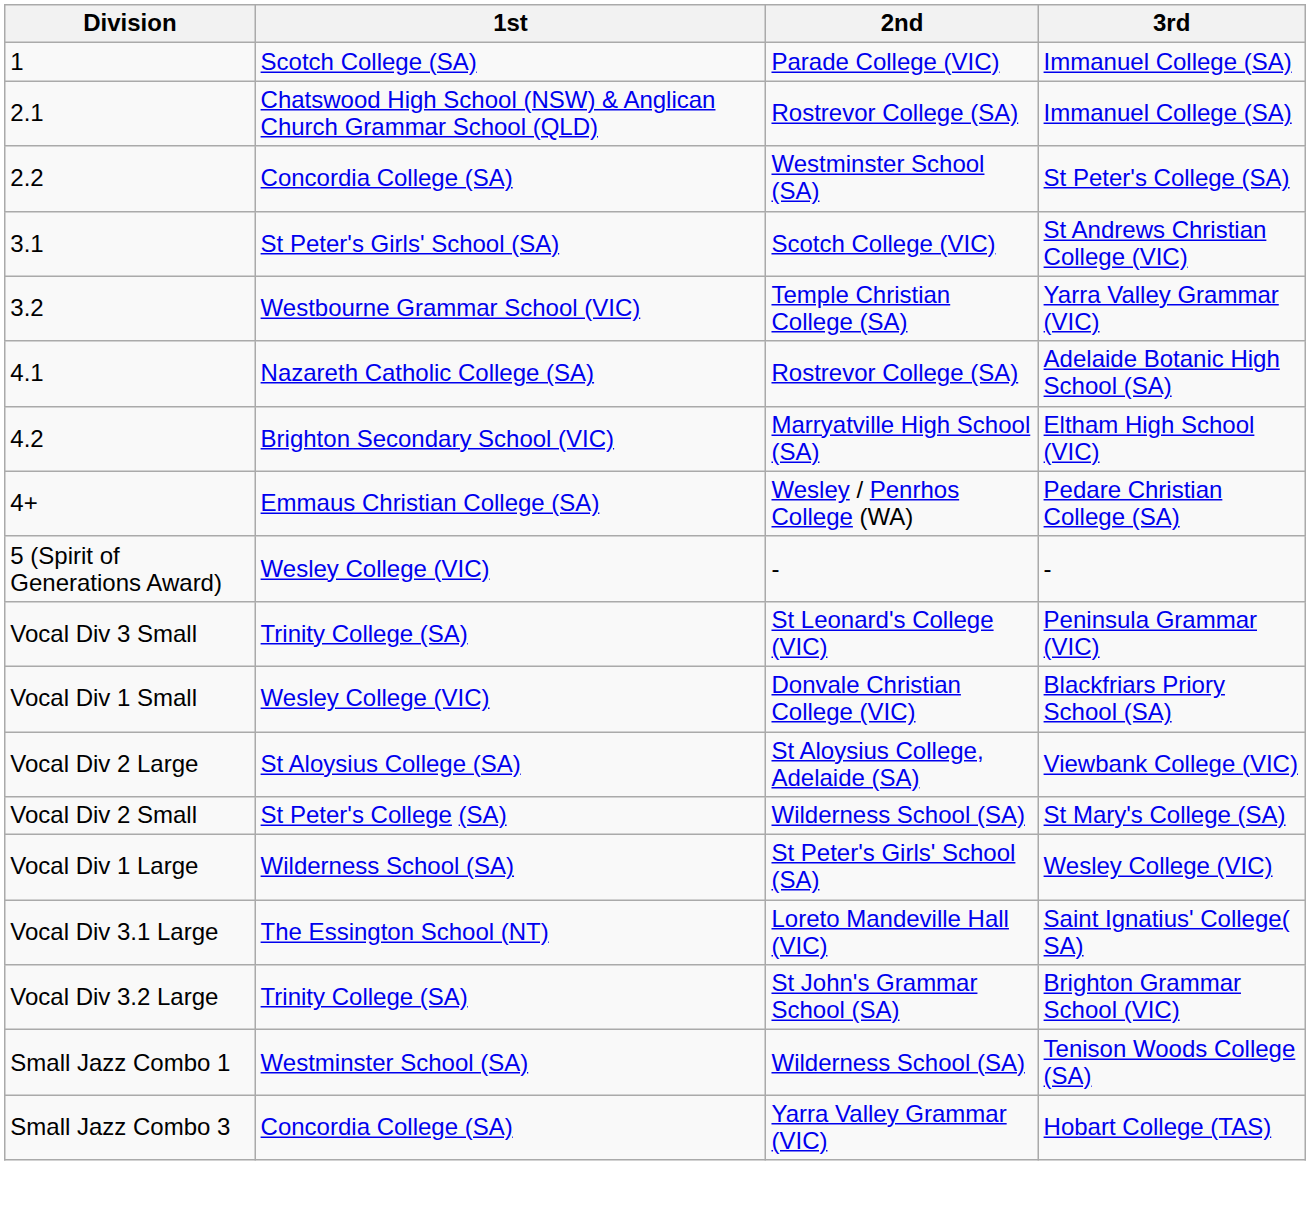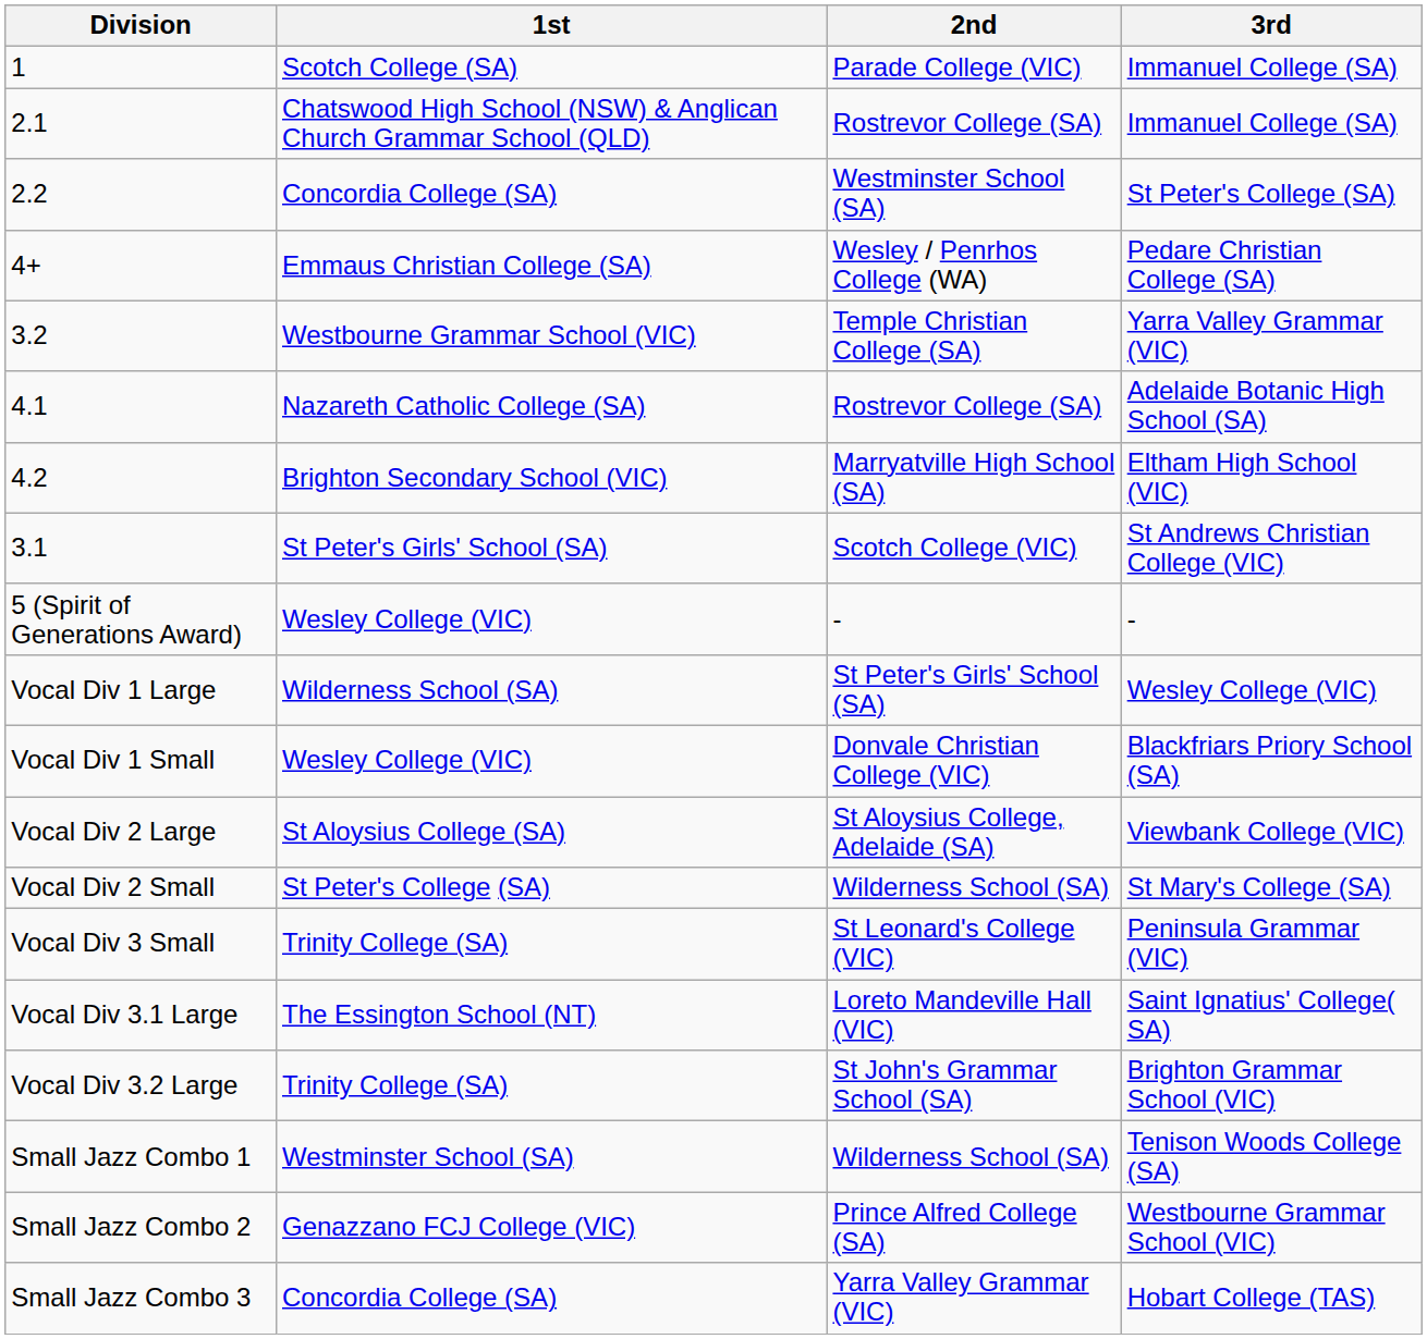 <table class="wikitable">
 <tr>
 <th>Division</th>
 <th>1st</th>
 <th>2nd</th>
 <th>3rd</th>
 </tr>
 <tr>
 <td>1</td>
 <td><a href='#'>Scotch College (SA)</a></td>
 <td><a href='#'>Parade College (VIC)</a></td>
 <td><a href='#'>Immanuel College (SA)</a></td>
 </tr>
 <tr>
 <td>2.1</td>
 <td><a href='#'>Chatswood High School (NSW) & Anglican Church Grammar School (QLD)</a></td>
 <td><a href='#'>Rostrevor College (SA)</a></td>
 <td><a href='#'>Immanuel College (SA)</a></td>
 </tr>
 <tr>
 <td>2.2</td>
 <td><a href='#'>Concordia College (SA)</a></td>
 <td><a href='#'>Westminster School (SA)</a></td>
 <td><a href='#'>St Peter's College (SA)</a></td>
 </tr>
 <tr>
-<td>3.1</td>
-<td><a href='#'>St Peter's Girls' School (SA)</a></td>
-<td><a href='#'>Scotch College (VIC)</a></td>
-<td><a href='#'>St Andrews Christian College (VIC)</a></td>
+<td>4+</td>
+<td><a href='#'>Emmaus Christian College (SA)</a></td>
+<td><a href='#'>Wesley</a> / <a href='#'>Penrhos College</a> (WA)</td>
+<td><a href='#'>Pedare Christian College (SA)</a></td>
 </tr>
 <tr>
 <td>3.2</td>
 <td><a href='#'>Westbourne Grammar School (VIC)</a></td>
 <td><a href='#'>Temple Christian College (SA)</a></td>
 <td><a href='#'>Yarra Valley Grammar (VIC)</a></td>
 </tr>
 <tr>
 <td>4.1</td>
 <td><a href='#'>Nazareth Catholic College (SA)</a></td>
 <td><a href='#'>Rostrevor College (SA)</a></td>
 <td><a href='#'>Adelaide Botanic High School (SA)</a></td>
 </tr>
 <tr>
 <td>4.2</td>
 <td><a href='#'>Brighton Secondary School (VIC)</a></td>
 <td><a href='#'>Marryatville High School (SA)</a></td>
 <td><a href='#'>Eltham High School (VIC)</a></td>
 </tr>
 <tr>
-<td>4+</td>
-<td><a href='#'>Emmaus Christian College (SA)</a></td>
-<td><a href='#'>Wesley</a> / <a href='#'>Penrhos College</a> (WA)</td>
-<td><a href='#'>Pedare Christian College (SA)</a></td>
+<td>3.1</td>
+<td><a href='#'>St Peter's Girls' School (SA)</a></td>
+<td><a href='#'>Scotch College (VIC)</a></td>
+<td><a href='#'>St Andrews Christian College (VIC)</a></td>
 </tr>
 <tr>
 <td>5 (Spirit of Generations Award)</td>
 <td><a href='#'>Wesley College (VIC)</a></td>
 <td>-</td>
 <td>-</td>
 </tr>
 <tr>
-<td>Vocal Div 3 Small</td>
-<td><a href='#'>Trinity College (SA)</a></td>
-<td><a href='#'>St Leonard's College (VIC)</a></td>
-<td><a href='#'>Peninsula Grammar (VIC)</a></td>
+<td>Vocal Div 1 Large</td>
+<td><a href='#'>Wilderness School (SA)</a></td>
+<td><a href='#'>St Peter's Girls' School (SA)</a></td>
+<td><a href='#'>Wesley College (VIC)</a></td>
 </tr>
 <tr>
 <td>Vocal Div 1 Small</td>
 <td><a href='#'>Wesley College (VIC)</a></td>
 <td><a href='#'>Donvale Christian College (VIC)</a></td>
 <td><a href='#'>Blackfriars Priory School (SA)</a></td>
 </tr>
 <tr>
 <td>Vocal Div 2 Large</td>
 <td><a href='#'>St Aloysius College (SA)</a></td>
 <td><a href='#'>St Aloysius College, Adelaide (SA)</a></td>
 <td><a href='#'>Viewbank College (VIC)</a></td>
 </tr>
 <tr>
 <td>Vocal Div 2 Small</td>
 <td><a href='#'>St Peter's College</a> <a href='#'>(SA)</a></td>
 <td><a href='#'>Wilderness School (SA)</a></td>
 <td><a href='#'>St Mary's College (SA)</a></td>
 </tr>
 <tr>
-<td>Vocal Div 1 Large</td>
-<td><a href='#'>Wilderness School (SA)</a></td>
-<td><a href='#'>St Peter's Girls' School (SA)</a></td>
-<td><a href='#'>Wesley College (VIC)</a></td>
+<td>Vocal Div 3 Small</td>
+<td><a href='#'>Trinity College (SA)</a></td>
+<td><a href='#'>St Leonard's College (VIC)</a></td>
+<td><a href='#'>Peninsula Grammar (VIC)</a></td>
 </tr>
 <tr>
 <td>Vocal Div 3.1 Large</td>
 <td><a href='#'>The Essington School (NT)</a></td>
 <td><a href='#'>Loreto Mandeville Hall (VIC)</a></td>
 <td><a href='#'>Saint Ignatius' College( SA)</a></td>
 </tr>
 <tr>
 <td>Vocal Div 3.2 Large</td>
 <td><a href='#'>Trinity College (SA)</a></td>
 <td><a href='#'>St John's Grammar School (SA)</a></td>
 <td><a href='#'>Brighton Grammar School (VIC)</a></td>
 </tr>
 <tr>
 <td>Small Jazz Combo 1</td>
 <td><a href='#'>Westminster School (SA)</a></td>
 <td><a href='#'>Wilderness School (SA)</a></td>
 <td><a href='#'>Tenison Woods College (SA)</a></td>
 </tr>
 <tr>
+<td>Small Jazz Combo 2</td>
+<td><a href='#'>Genazzano FCJ College (VIC)</a></td>
+<td><a href='#'>Prince Alfred College (SA)</a></td>
+<td><a href='#'>Westbourne Grammar School (VIC)</a></td>
+</tr>
+<tr>
 <td>Small Jazz Combo 3</td>
 <td><a href='#'>Concordia College (SA)</a></td>
 <td><a href='#'>Yarra Valley Grammar (VIC)</a></td>
 <td><a href='#'>Hobart College (TAS)</a></td>
 </tr>
 </table>
